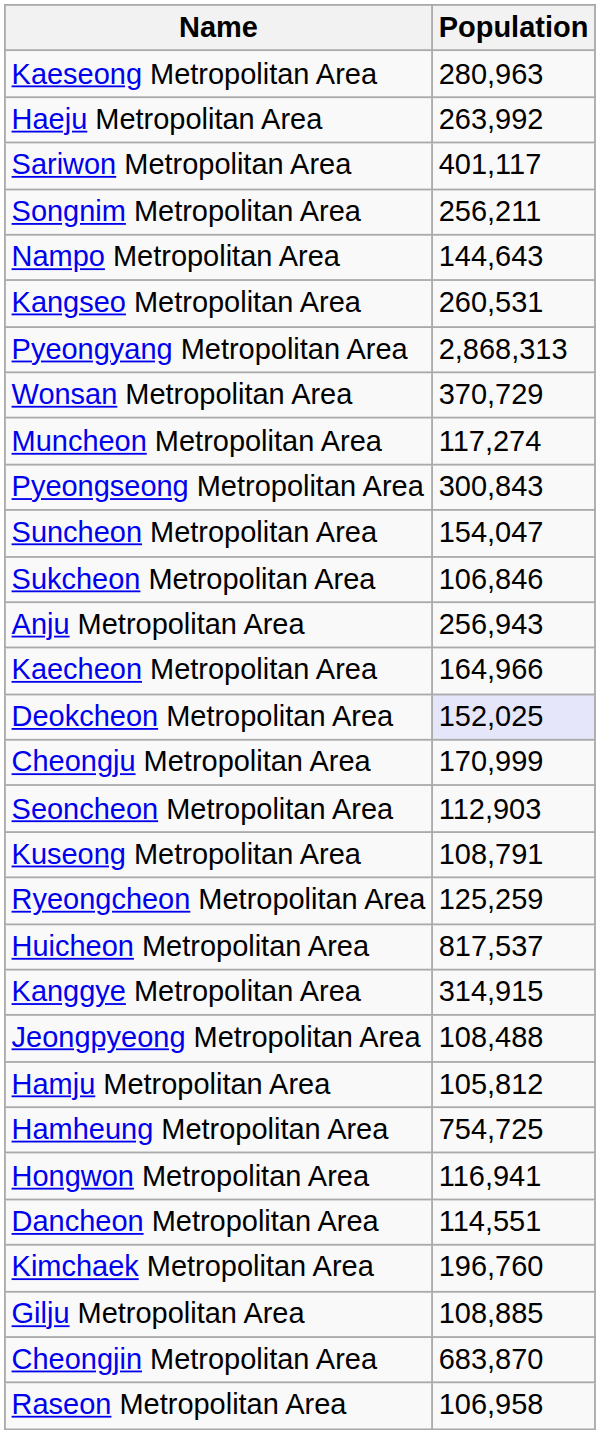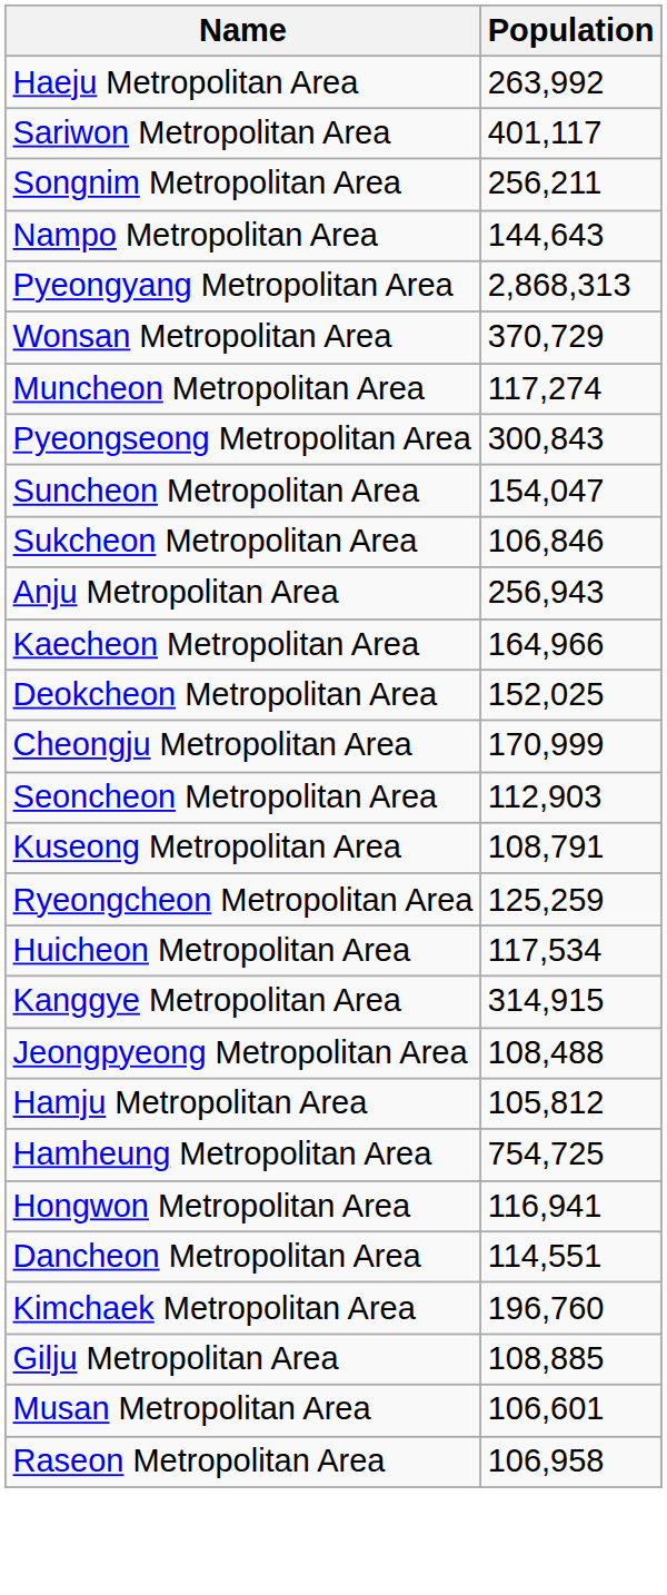 <table class="wikitable sortable">
 <tr>
 <th>Name</th>
 <th>Population</th>
-</tr>
-<tr>
-<td><a href='#'>Kaeseong</a> Metropolitan Area</td>
-<td>280,963</td>
 </tr>
 <tr>
 <td><a href='#'>Haeju</a> Metropolitan Area</td>
 <td>263,992</td>
 </tr>
 <tr>
 <td><a href='#'>Sariwon</a> Metropolitan Area</td>
 <td>401,117</td>
 </tr>
 <tr>
 <td><a href='#'>Songnim</a> Metropolitan Area</td>
 <td>256,211</td>
 </tr>
 <tr>
 <td><a href='#'>Nampo</a> Metropolitan Area</td>
 <td>144,643</td>
-</tr>
-<tr>
-<td><a href='#'>Kangseo</a> Metropolitan Area</td>
-<td>260,531</td>
 </tr>
 <tr>
 <td><a href='#'>Pyeongyang</a> Metropolitan Area</td>
 <td>2,868,313</td>
 </tr>
 <tr>
 <td><a href='#'>Wonsan</a> Metropolitan Area</td>
 <td>370,729</td>
 </tr>
 <tr>
 <td><a href='#'>Muncheon</a> Metropolitan Area</td>
 <td>117,274</td>
 </tr>
 <tr>
 <td><a href='#'>Pyeongseong</a> Metropolitan Area</td>
 <td>300,843</td>
 </tr>
 <tr>
 <td><a href='#'>Suncheon</a> Metropolitan Area</td>
 <td>154,047</td>
 </tr>
 <tr>
 <td><a href='#'>Sukcheon</a> Metropolitan Area</td>
 <td>106,846</td>
 </tr>
 <tr>
 <td><a href='#'>Anju</a> Metropolitan Area</td>
 <td>256,943</td>
 </tr>
 <tr>
 <td><a href='#'>Kaecheon</a> Metropolitan Area</td>
 <td>164,966</td>
 </tr>
 <tr>
 <td><a href='#'>Deokcheon</a> Metropolitan Area</td>
-<td style="background: lavender;">152,025</td>
+<td>152,025</td>
 </tr>
 <tr>
 <td><a href='#'>Cheongju</a> Metropolitan Area</td>
 <td>170,999</td>
 </tr>
 <tr>
 <td><a href='#'>Seoncheon</a> Metropolitan Area</td>
 <td>112,903</td>
 </tr>
 <tr>
 <td><a href='#'>Kuseong</a> Metropolitan Area</td>
 <td>108,791</td>
 </tr>
 <tr>
 <td><a href='#'>Ryeongcheon</a> Metropolitan Area</td>
 <td>125,259</td>
 </tr>
 <tr>
 <td><a href='#'>Huicheon</a> Metropolitan Area</td>
-<td>817,537</td>
+<td>117,534</td>
 </tr>
 <tr>
 <td><a href='#'>Kanggye</a> Metropolitan Area</td>
 <td>314,915</td>
 </tr>
 <tr>
 <td><a href='#'>Jeongpyeong</a> Metropolitan Area</td>
 <td>108,488</td>
 </tr>
 <tr>
 <td><a href='#'>Hamju</a> Metropolitan Area</td>
 <td>105,812</td>
 </tr>
 <tr>
 <td><a href='#'>Hamheung</a> Metropolitan Area</td>
 <td>754,725</td>
 </tr>
 <tr>
 <td><a href='#'>Hongwon</a> Metropolitan Area</td>
 <td>116,941</td>
 </tr>
 <tr>
 <td><a href='#'>Dancheon</a> Metropolitan Area</td>
 <td>114,551</td>
 </tr>
 <tr>
 <td><a href='#'>Kimchaek</a> Metropolitan Area</td>
 <td>196,760</td>
 </tr>
 <tr>
 <td><a href='#'>Gilju</a> Metropolitan Area</td>
 <td>108,885</td>
 </tr>
 <tr>
-<td><a href='#'>Cheongjin</a> Metropolitan Area</td>
-<td>683,870</td>
+<td><a href='#'>Musan</a> Metropolitan Area</td>
+<td>106,601</td>
 </tr>
 <tr>
 <td><a href='#'>Raseon</a> Metropolitan Area</td>
 <td>106,958</td>
 </tr>
 </table>
